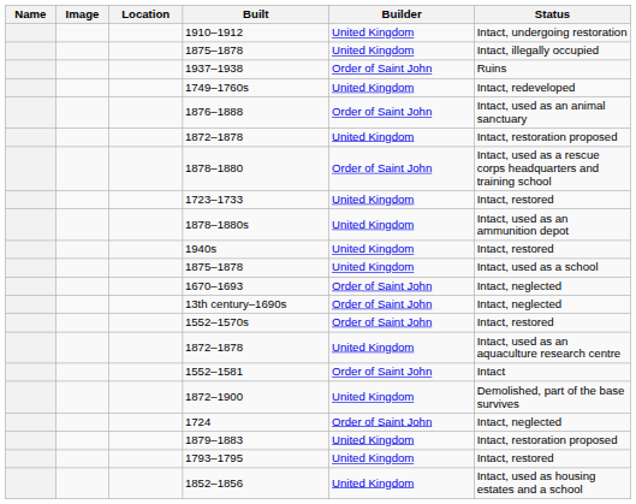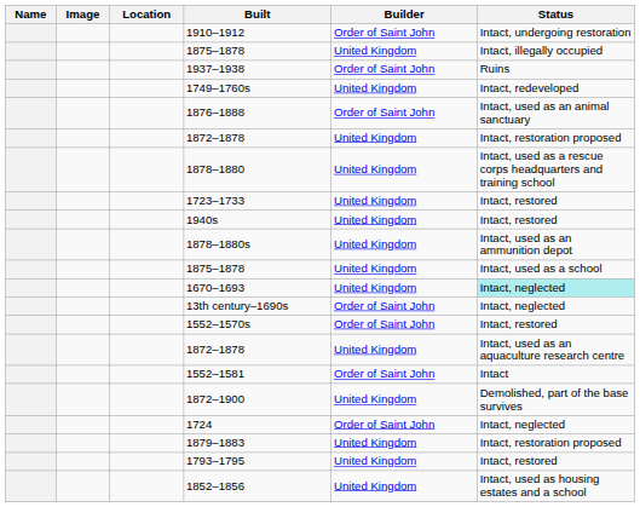 <table class="wikitable sortable">
 <tr>
 <th scope="col">Name</th>
 <th class="unsortable" scope="col">Image</th>
 <th scope="col">Location</th>
 <th scope="col">Built</th>
 <th scope="col">Builder</th>
 <th scope="col" style ="width:25%">Status</th>
 </tr>
 <tr>
 <th scope="row"></th>
 <td style="text-align:center;"></td>
 <td></td>
 <td>1910–1912</td>
-<td> <a href='#'>United Kingdom</a></td>
+<td> <a href='#'>Order of Saint John</a></td>
 <td>Intact, undergoing restoration</td>
 </tr>
 <tr>
 <th scope="row"></th>
 <td style="text-align:center;"></td>
 <td></td>
 <td>1875–1878</td>
 <td> <a href='#'>United Kingdom</a></td>
 <td>Intact, illegally occupied</td>
 </tr>
 <tr>
 <th scope="row"></th>
 <td style="text-align:center;"></td>
 <td></td>
 <td>1937–1938</td>
 <td> <a href='#'>Order of Saint John</a></td>
 <td>Ruins</td>
 </tr>
 <tr>
 <th scope="row"></th>
 <td style="text-align:center;"></td>
 <td></td>
 <td>1749–1760s</td>
 <td> <a href='#'>United Kingdom</a></td>
 <td>Intact, redeveloped</td>
 </tr>
 <tr>
 <th scope="row"></th>
 <td style="text-align:center;"></td>
 <td></td>
 <td>1876–1888</td>
 <td> <a href='#'>Order of Saint John</a></td>
 <td>Intact, used as an animal sanctuary</td>
 </tr>
 <tr>
 <th scope="row"></th>
 <td style="text-align:center;"></td>
 <td></td>
 <td>1872–1878</td>
 <td> <a href='#'>United Kingdom</a></td>
 <td>Intact, restoration proposed</td>
 </tr>
 <tr>
 <th scope="row"></th>
 <td style="text-align:center;"></td>
 <td></td>
 <td>1878–1880</td>
-<td> <a href='#'>Order of Saint John</a></td>
+<td> <a href='#'>United Kingdom</a></td>
 <td>Intact, used as a rescue corps headquarters and training school</td>
 </tr>
 <tr>
 <th scope="row"></th>
 <td style="text-align:center;"></td>
 <td></td>
 <td>1723–1733</td>
+<td> <a href='#'>United Kingdom</a></td>
+<td>Intact, restored</td>
+</tr>
+<tr>
+<th scope="row"></th>
+<td style="text-align:center;"></td>
+<td></td>
+<td>1940s</td>
 <td> <a href='#'>United Kingdom</a></td>
 <td>Intact, restored</td>
 </tr>
 <tr>
 <th scope="row"></th>
 <td style="text-align:center;"></td>
 <td></td>
 <td>1878–1880s</td>
 <td> <a href='#'>United Kingdom</a></td>
 <td>Intact, used as an ammunition depot</td>
 </tr>
 <tr>
 <th scope="row"></th>
 <td style="text-align:center;"></td>
 <td></td>
-<td>1940s</td>
-<td> <a href='#'>United Kingdom</a></td>
-<td>Intact, restored</td>
-</tr>
-<tr>
-<th scope="row"></th>
-<td style="text-align:center;"></td>
-<td></td>
 <td>1875–1878</td>
 <td> <a href='#'>United Kingdom</a></td>
 <td>Intact, used as a school</td>
 </tr>
 <tr>
 <th scope="row"></th>
 <td style="text-align:center;"></td>
 <td></td>
 <td>1670–1693</td>
-<td> <a href='#'>Order of Saint John</a></td>
-<td>Intact, neglected</td>
+<td> <a href='#'>United Kingdom</a></td>
+<td style="background: paleturquoise;">Intact, neglected</td>
 </tr>
 <tr>
 <th scope="row"></th>
 <td style="text-align:center;"></td>
 <td></td>
 <td>13th century–1690s</td>
 <td> <a href='#'>Order of Saint John</a></td>
 <td>Intact, neglected</td>
 </tr>
 <tr>
 <th scope="row"></th>
 <td style="text-align:center;"></td>
 <td></td>
 <td>1552–1570s</td>
 <td> <a href='#'>Order of Saint John</a></td>
 <td>Intact, restored</td>
 </tr>
 <tr>
 <th scope="row"></th>
 <td style="text-align:center;"></td>
 <td></td>
 <td>1872–1878</td>
 <td> <a href='#'>United Kingdom</a></td>
 <td>Intact, used as an aquaculture research centre</td>
 </tr>
 <tr>
 <th scope="row"></th>
 <td style="text-align:center;"></td>
 <td></td>
 <td>1552–1581</td>
 <td> <a href='#'>Order of Saint John</a></td>
 <td>Intact</td>
 </tr>
 <tr>
 <th scope="row"></th>
 <td style="text-align:center;"></td>
 <td></td>
 <td>1872–1900</td>
 <td> <a href='#'>United Kingdom</a></td>
 <td>Demolished, part of the base survives</td>
 </tr>
 <tr>
 <th scope="row"></th>
 <td style="text-align:center;"></td>
 <td></td>
 <td>1724</td>
 <td> <a href='#'>Order of Saint John</a></td>
 <td>Intact, neglected</td>
 </tr>
 <tr>
 <th scope="row"></th>
 <td style="text-align:center;"></td>
 <td></td>
 <td>1879–1883</td>
 <td> <a href='#'>United Kingdom</a></td>
 <td>Intact, restoration proposed</td>
 </tr>
 <tr>
 <th scope="row"></th>
 <td style="text-align:center;"></td>
 <td></td>
 <td>1793–1795</td>
 <td> <a href='#'>United Kingdom</a></td>
 <td>Intact, restored</td>
 </tr>
 <tr>
 <th scope="row"></th>
 <td style="text-align:center;"></td>
 <td></td>
 <td>1852–1856</td>
 <td> <a href='#'>United Kingdom</a></td>
 <td>Intact, used as housing estates and a school</td>
 </tr>
 </table>
